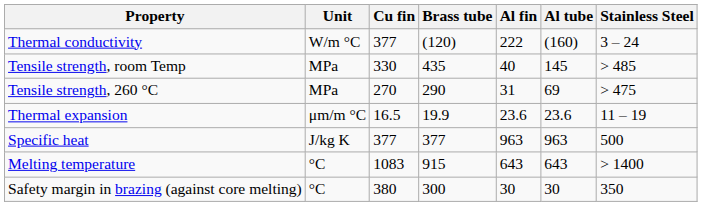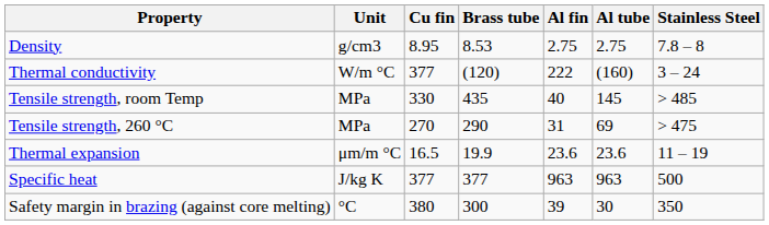 <table class="wikitable">
 <tr>
 <th>Property</th>
 <th>Unit</th>
 <th>Cu fin</th>
 <th>Brass tube</th>
 <th>Al fin</th>
 <th>Al tube</th>
 <th>Stainless Steel</th>
+</tr>
+<tr>
+<td><a href='#'>Density</a></td>
+<td>g/cm3</td>
+<td>8.95</td>
+<td>8.53</td>
+<td>2.75</td>
+<td>2.75</td>
+<td>7.8 – 8</td>
 </tr>
 <tr>
 <td><a href='#'>Thermal conductivity</a></td>
 <td>W/m °C</td>
 <td>377</td>
 <td>(120)</td>
 <td>222</td>
 <td>(160)</td>
 <td>3 – 24</td>
 </tr>
 <tr>
 <td><a href='#'>Tensile strength</a>, room Temp</td>
 <td>MPa</td>
 <td>330</td>
 <td>435</td>
 <td>40</td>
 <td>145</td>
 <td>> 485</td>
 </tr>
 <tr>
 <td><a href='#'>Tensile strength</a>, 260 °C</td>
 <td>MPa</td>
 <td>270</td>
 <td>290</td>
 <td>31</td>
 <td>69</td>
 <td>> 475</td>
 </tr>
 <tr>
 <td><a href='#'>Thermal expansion</a></td>
 <td>μm/m °C</td>
 <td>16.5</td>
 <td>19.9</td>
 <td>23.6</td>
 <td>23.6</td>
 <td>11 – 19</td>
 </tr>
 <tr>
 <td><a href='#'>Specific heat</a></td>
 <td>J/kg K</td>
 <td>377</td>
 <td>377</td>
 <td>963</td>
 <td>963</td>
 <td>500</td>
 </tr>
 <tr>
-<td><a href='#'>Melting temperature</a></td>
-<td>°C</td>
-<td>1083</td>
-<td>915</td>
-<td>643</td>
-<td>643</td>
-<td>> 1400</td>
-</tr>
-<tr>
 <td>Safety margin in <a href='#'>brazing</a> (against core melting)</td>
 <td>°C</td>
 <td>380</td>
 <td>300</td>
-<td>30</td>
+<td>39</td>
 <td>30</td>
 <td>350</td>
 </tr>
 </table>
